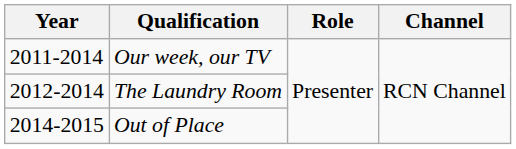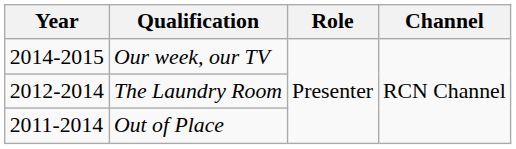 <table class="wikitable">
 <tr>
 <th>Year</th>
 <th>Qualification</th>
 <th>Role</th>
 <th>Channel</th>
 </tr>
 <tr>
-<td>2011-2014</td>
+<td>2014-2015</td>
 <td><em>Our week, our TV</em></td>
 <td rowspan="3">Presenter</td>
 <td rowspan="3">RCN Channel</td>
 </tr>
 <tr>
 <td>2012-2014</td>
 <td><em>The Laundry Room</em></td>
 </tr>
 <tr>
-<td>2014-2015</td>
+<td>2011-2014</td>
 <td><em>Out of Place</em></td>
 </tr>
 </table>
